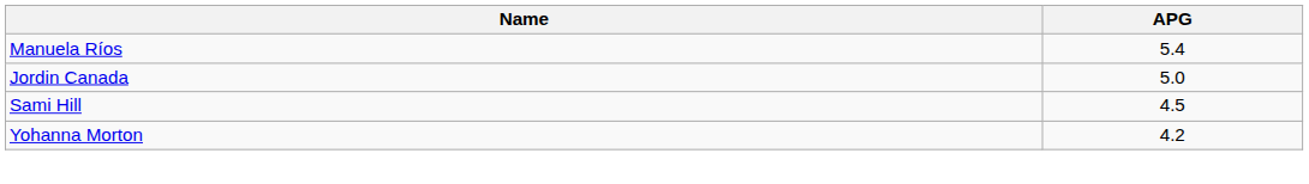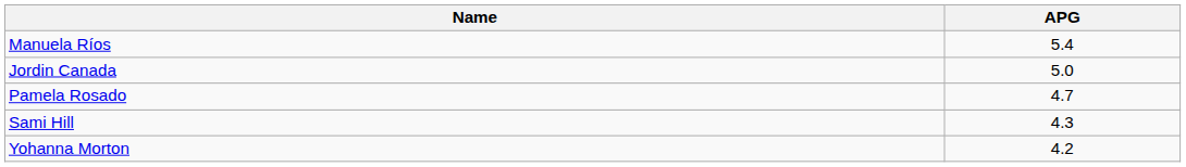 <table class=wikitable width="90%">
 <tr>
 <th width="80%">Name</th>
 <th width="20%">APG</th>
 </tr>
 <tr>
 <td> <a href='#'>Manuela Ríos</a></td>
 <td align=center>5.4</td>
 </tr>
 <tr>
 <td> <a href='#'>Jordin Canada</a></td>
 <td align=center>5.0</td>
 </tr>
 <tr>
+<td> <a href='#'>Pamela Rosado</a></td>
+<td align=center>4.7</td>
+</tr>
+<tr>
 <td> <a href='#'>Sami Hill</a></td>
-<td align=center>4.5</td>
+<td align=center>4.3</td>
 </tr>
 <tr>
 <td> <a href='#'>Yohanna Morton</a></td>
 <td align=center>4.2</td>
 </tr>
 </table>
